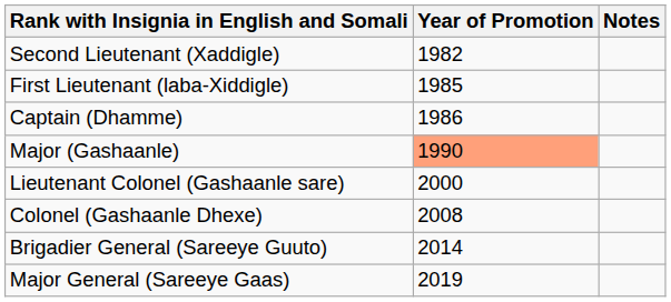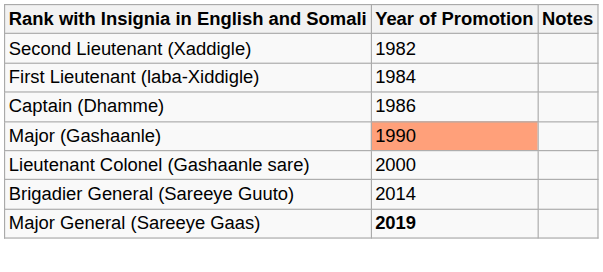 <table class="wikitable">
 <tr>
 <th>Rank with Insignia in English and Somali</th>
 <th>Year of Promotion</th>
 <th>Notes</th>
 </tr>
 <tr>
 <td> Second Lieutenant (Xaddigle)</td>
 <td>1982</td>
 <td></td>
 </tr>
 <tr>
 <td> First Lieutenant (laba-Xiddigle)</td>
-<td>1985</td>
+<td>1984</td>
 <td></td>
 </tr>
 <tr>
 <td> Captain (Dhamme)</td>
 <td>1986</td>
 <td></td>
 </tr>
 <tr>
 <td> Major (Gashaanle)</td>
 <td style="background: lightsalmon;">1990</td>
 <td></td>
 </tr>
 <tr>
 <td> Lieutenant Colonel (Gashaanle sare)</td>
 <td>2000</td>
 <td></td>
 </tr>
 <tr>
-<td> Colonel (Gashaanle Dhexe)</td>
-<td>2008</td>
-<td></td>
-</tr>
-<tr>
 <td> Brigadier General (Sareeye Guuto)</td>
 <td>2014</td>
 <td></td>
 </tr>
 <tr>
 <td> Major General (Sareeye Gaas)</td>
-<td>2019</td>
+<td><strong>2019</strong></td>
 <td></td>
 </tr>
 </table>
